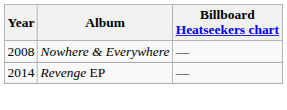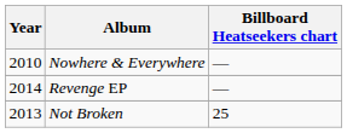 <table class="wikitable">
 <tr>
 <th>Year</th>
 <th>Album</th>
 <th>Billboard<br><a href='#'>Heatseekers chart</a></th>
 </tr>
 <tr>
-<td>2008</td>
+<td>2010</td>
 <td><em>Nowhere & Everywhere</em></td>
 <td>—</td>
 </tr>
 <tr>
 </tr>
 <tr>
 <td>2014</td>
 <td><em>Revenge</em> EP</td>
 <td>—</td>
 </tr>
 <tr>
 </tr>
+<tr>
+<td>2013</td>
+<td><em>Not Broken</em></td>
+<td>25</td>
+</tr>
 </table>
